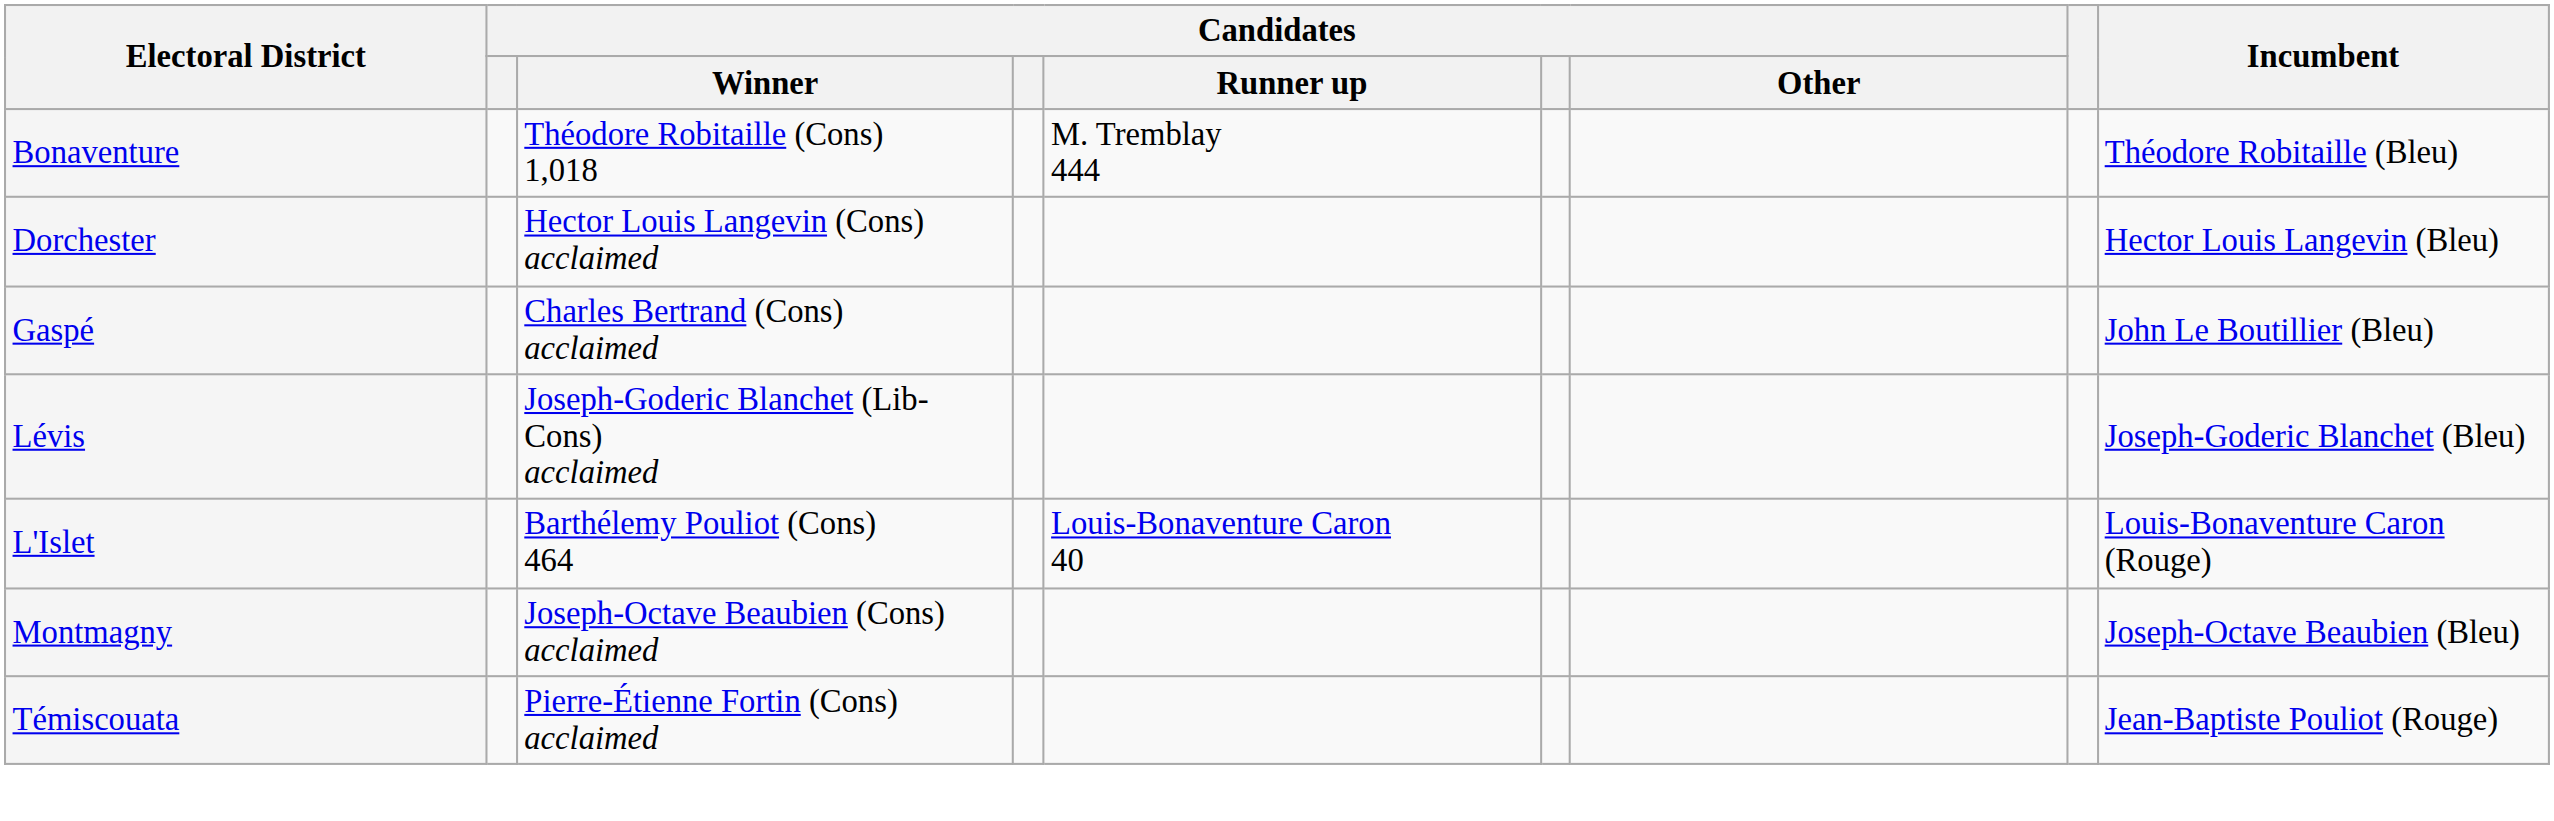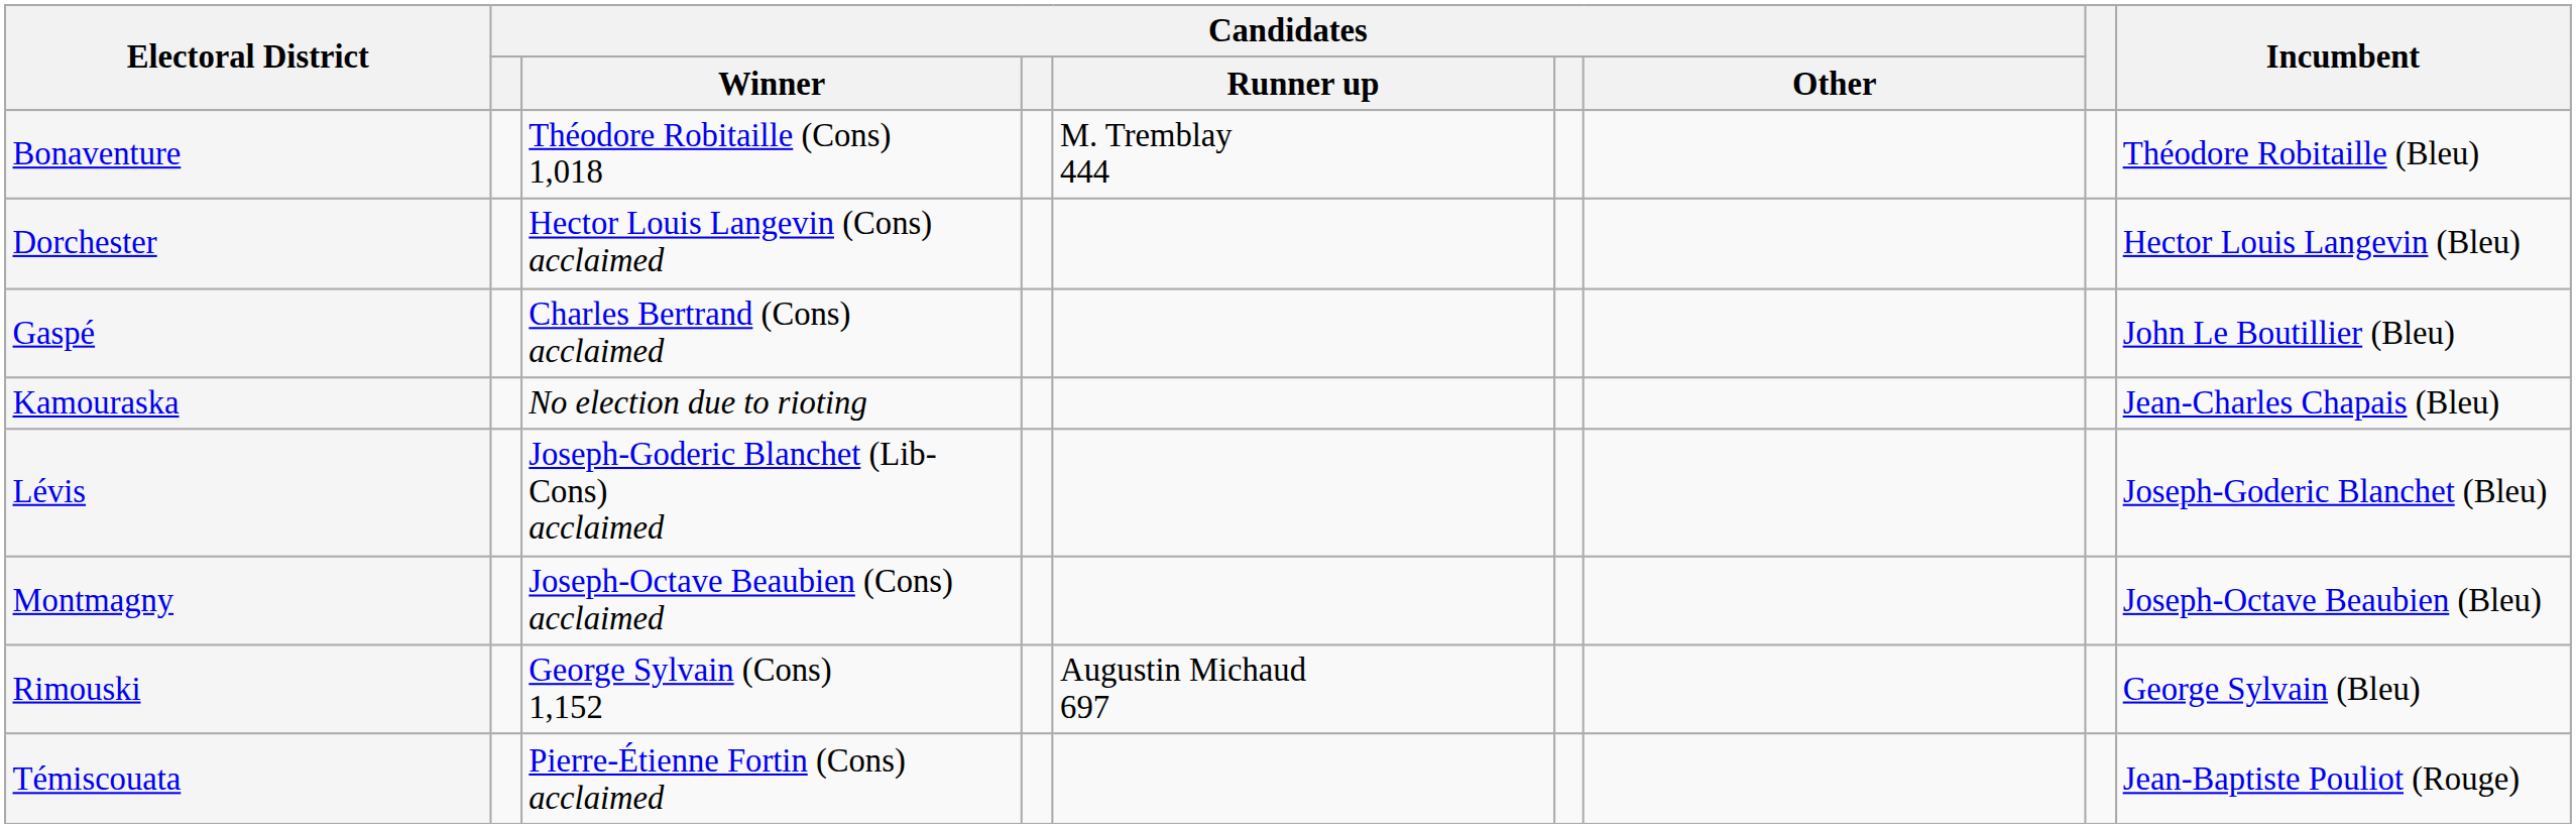 <table class="wikitable">
 <tr>
 <th width=16% rowspan=2>Electoral District</th>
 <th colspan=6>Candidates</th>
 <th width=1% rowspan=2> </th>
 <th width=15% rowspan=2>Incumbent</th>
 </tr>
 <tr>
 <th width=1%> </th>
 <th width=16.5%>Winner</th>
 <th width=1%> </th>
 <th width=16.5%>Runner up</th>
 <th width=1%> </th>
 <th width=16.5%>Other</th>
 </tr>
 <tr>
 <td style="background:whitesmoke;"><a href='#'>Bonaventure</a></td>
 <td></td>
 <td><a href='#'>Théodore Robitaille</a> (Cons)<br> 1,018</td>
 <td></td>
 <td>M. Tremblay <br> 444</td>
 <td></td>
 <td></td>
 <td></td>
 <td><a href='#'>Théodore Robitaille</a> (Bleu)</td>
 </tr>
 <tr>
 <td style="background:whitesmoke;"><a href='#'>Dorchester</a></td>
 <td></td>
 <td><a href='#'>Hector Louis Langevin</a> (Cons)<br> <em>acclaimed</em></td>
 <td></td>
 <td></td>
 <td></td>
 <td></td>
 <td></td>
 <td><a href='#'>Hector Louis Langevin</a> (Bleu)</td>
 </tr>
 <tr>
 <td style="background:whitesmoke;"><a href='#'>Gaspé</a></td>
 <td></td>
 <td><a href='#'>Charles Bertrand</a> (Cons)<br> <em>acclaimed</em></td>
 <td></td>
 <td></td>
 <td></td>
 <td></td>
 <td></td>
 <td><a href='#'>John Le Boutillier</a> (Bleu)</td>
 </tr>
 <tr>
+<td style="background:whitesmoke;"><a href='#'>Kamouraska</a></td>
+<td></td>
+<td><em>No election due to rioting</em></td>
+<td></td>
+<td></td>
+<td></td>
+<td></td>
+<td></td>
+<td><a href='#'>Jean-Charles Chapais</a> (Bleu)</td>
+</tr>
+<tr>
 <td style="background:whitesmoke;"><a href='#'>Lévis</a></td>
 <td></td>
 <td><a href='#'>Joseph-Goderic Blanchet</a> (Lib-Cons)<br> <em>acclaimed</em></td>
 <td></td>
 <td></td>
 <td></td>
 <td></td>
 <td></td>
 <td><a href='#'>Joseph-Goderic Blanchet</a> (Bleu)</td>
-</tr>
-<tr>
-<td style="background:whitesmoke;"><a href='#'>L'Islet</a></td>
-<td></td>
-<td><a href='#'>Barthélemy Pouliot</a> (Cons)<br> 464</td>
-<td></td>
-<td><a href='#'>Louis-Bonaventure Caron</a> <br> 40</td>
-<td></td>
-<td></td>
-<td></td>
-<td><a href='#'>Louis-Bonaventure Caron</a> (Rouge)</td>
 </tr>
 <tr>
 <td style="background:whitesmoke;"><a href='#'>Montmagny</a></td>
 <td></td>
 <td><a href='#'>Joseph-Octave Beaubien</a> (Cons)<br> <em>acclaimed</em></td>
 <td></td>
 <td></td>
 <td></td>
 <td></td>
 <td></td>
 <td><a href='#'>Joseph-Octave Beaubien</a> (Bleu)</td>
 </tr>
 <tr>
+<td style="background:whitesmoke;"><a href='#'>Rimouski</a></td>
+<td></td>
+<td><a href='#'>George Sylvain</a> (Cons)<br> 1,152</td>
+<td></td>
+<td>Augustin Michaud <br> 697</td>
+<td></td>
+<td></td>
+<td></td>
+<td><a href='#'>George Sylvain</a> (Bleu)</td>
+</tr>
+<tr>
 <td style="background:whitesmoke;"><a href='#'>Témiscouata</a></td>
 <td></td>
 <td><a href='#'>Pierre-Étienne Fortin</a> (Cons)<br> <em>acclaimed</em></td>
 <td></td>
 <td></td>
 <td></td>
 <td></td>
 <td></td>
 <td><a href='#'>Jean-Baptiste Pouliot</a> (Rouge)</td>
 </tr>
 </table>
